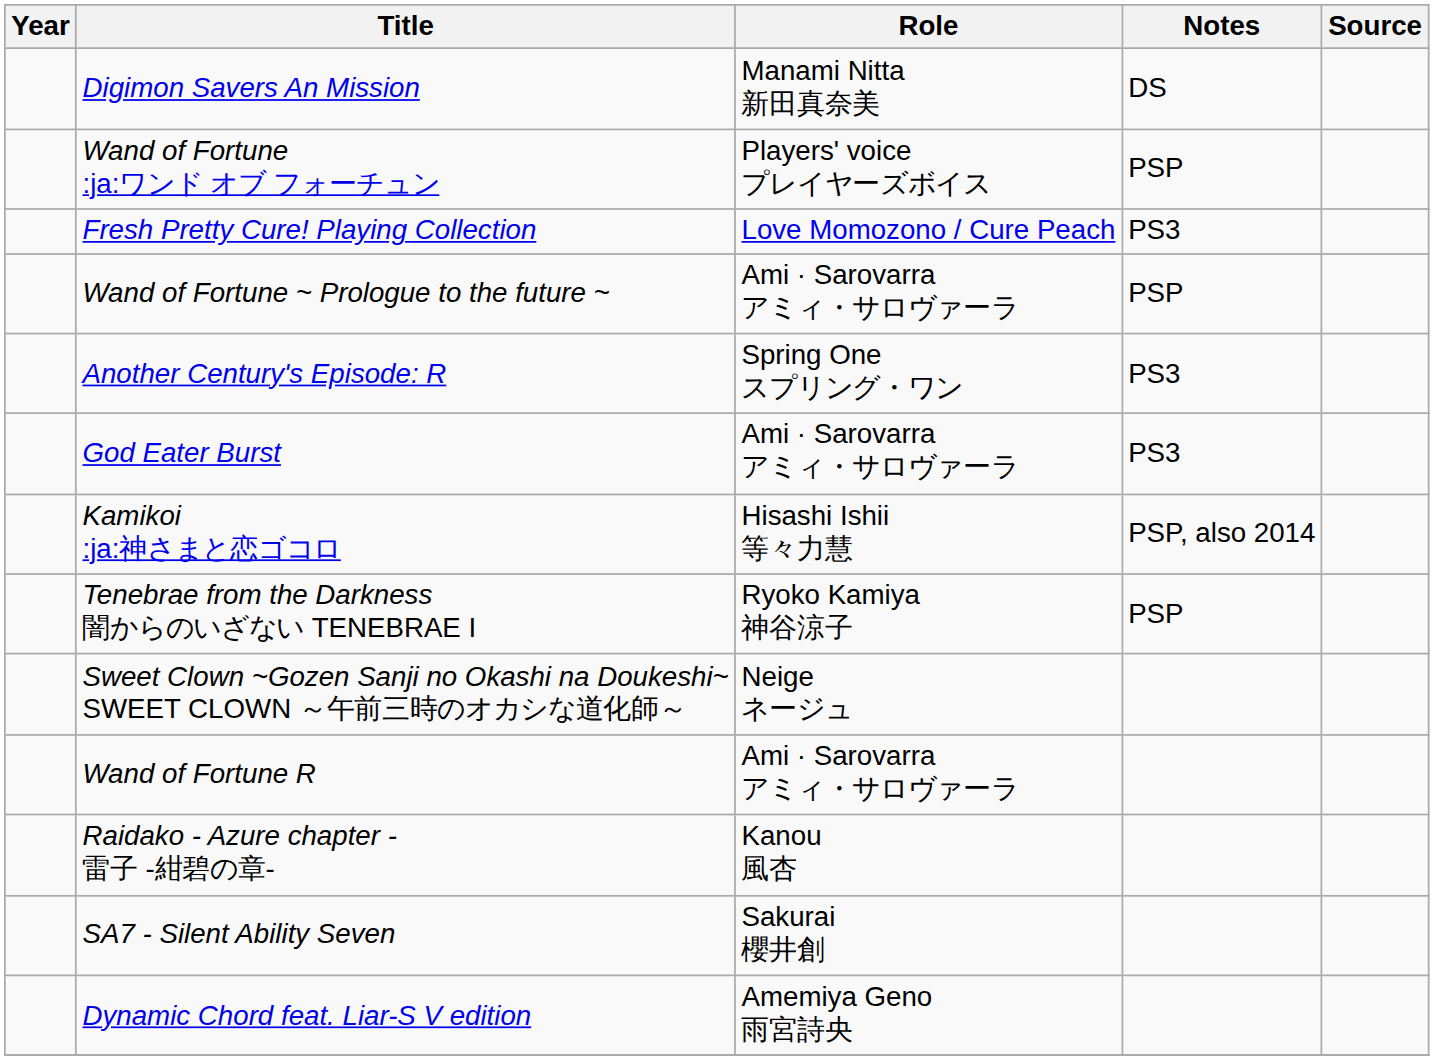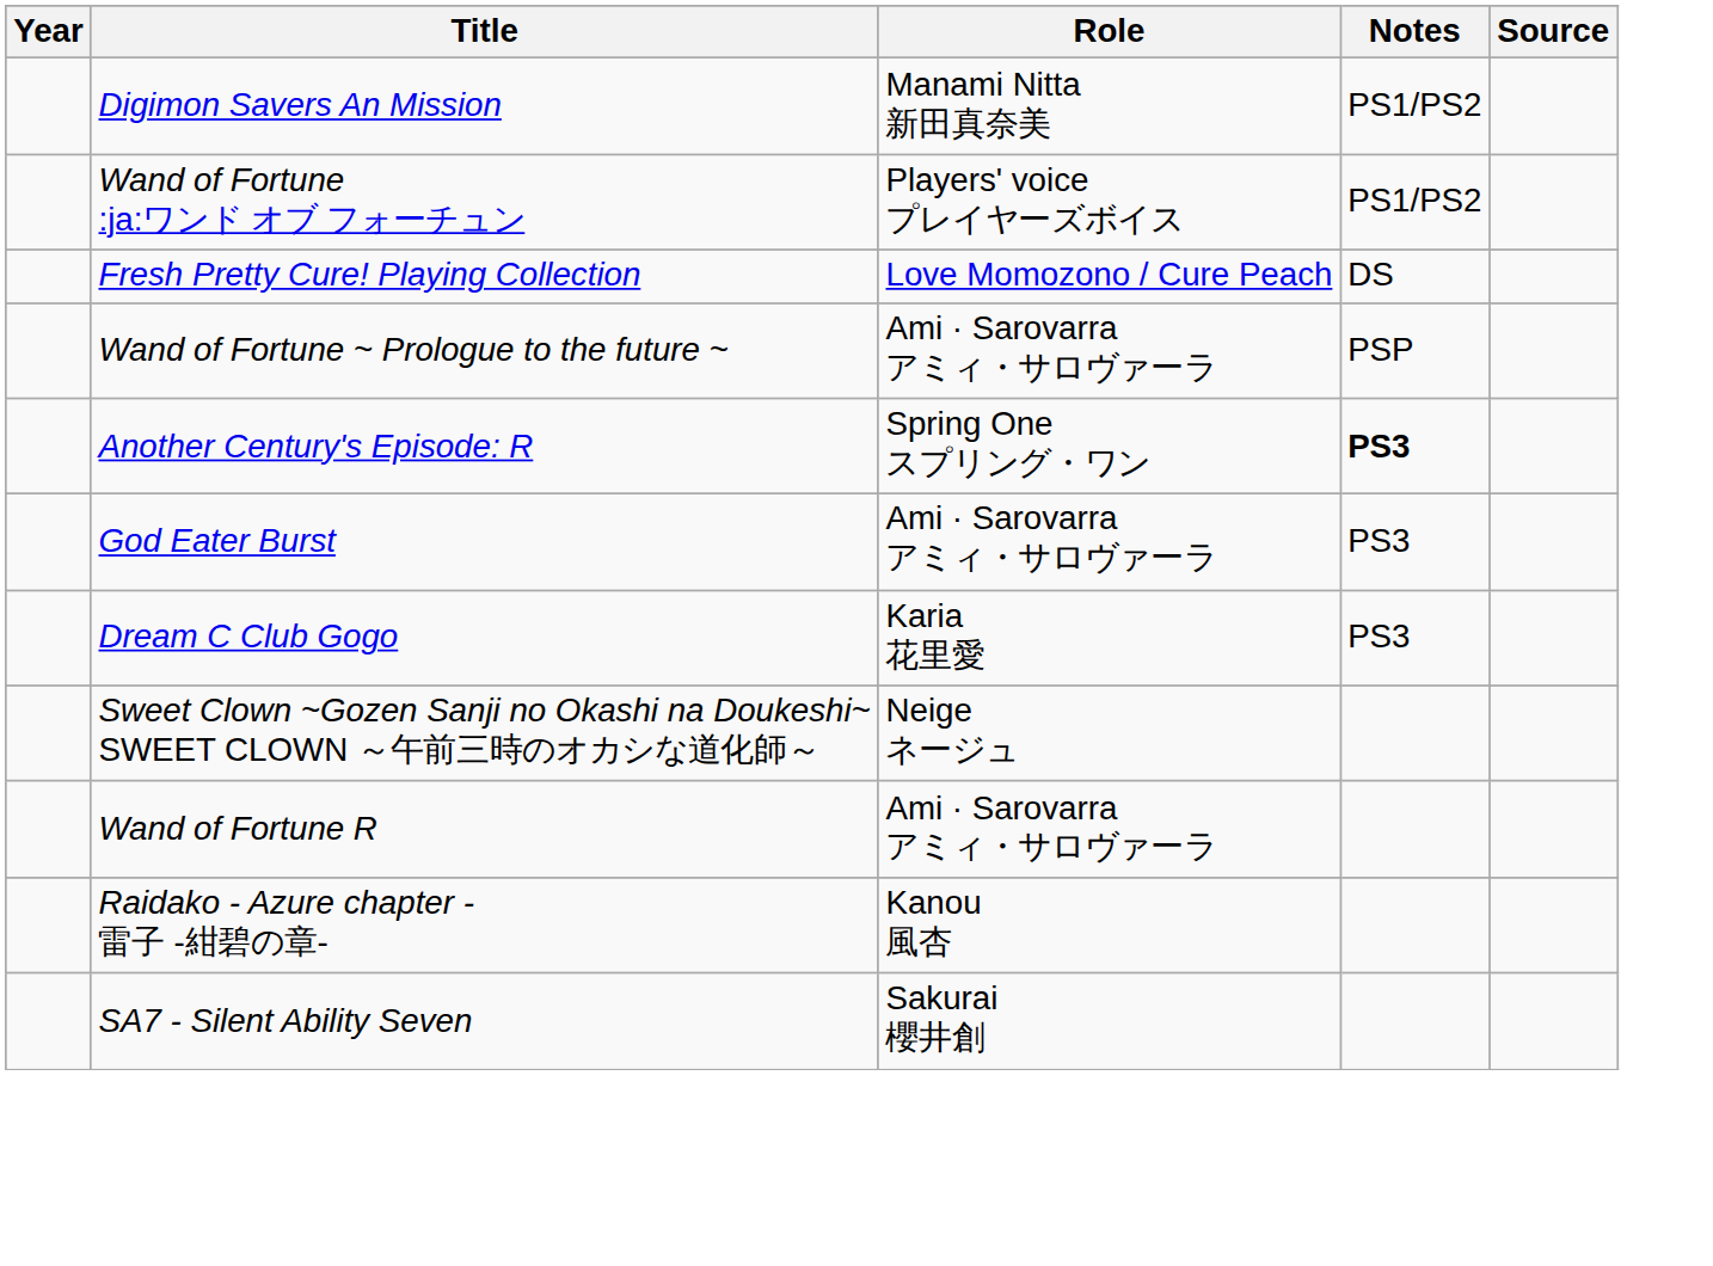 <table class="wikitable sortable plainrowheaders">
 <tr>
 <th>Year</th>
 <th>Title</th>
 <th>Role</th>
 <th class="unsortable">Notes</th>
 <th class="unsortable">Source</th>
 </tr>
 <tr>
 <td></td>
 <td><em><a href='#'>Digimon Savers An Mission</a></em></td>
 <td>Manami Nitta<br>新田真奈美</td>
-<td>DS</td>
+<td>PS1/PS2</td>
 <td></td>
 </tr>
 <tr>
 <td></td>
 <td><em>Wand of Fortune</em><br><a href='#'>:ja:ワンド オブ フォーチュン</a></td>
 <td>Players' voice<br>プレイヤーズボイス</td>
-<td>PSP</td>
+<td>PS1/PS2</td>
 <td></td>
 </tr>
 <tr>
 <td></td>
 <td><em><a href='#'>Fresh Pretty Cure! Playing Collection</a></em></td>
 <td><a href='#'>Love Momozono / Cure Peach</a></td>
-<td>PS3</td>
+<td>DS</td>
 <td></td>
 </tr>
 <tr>
 <td></td>
 <td><em>Wand of Fortune ~ Prologue to the future ~</em></td>
 <td>Ami · Sarovarra<br>アミィ・サロヴァーラ</td>
 <td>PSP</td>
 <td></td>
 </tr>
 <tr>
 <td></td>
 <td><em><a href='#'>Another Century's Episode: R</a></em></td>
 <td>Spring One<br>スプリング・ワン</td>
-<td>PS3</td>
+<td><strong>PS3</strong></td>
 <td></td>
 </tr>
 <tr>
 <td></td>
 <td><em><a href='#'>God Eater Burst</a></em></td>
 <td>Ami · Sarovarra<br>アミィ・サロヴァーラ</td>
 <td>PS3</td>
 <td></td>
 </tr>
 <tr>
 <td></td>
-<td><em>Kamikoi</em><br><a href='#'>:ja:神さまと恋ゴコロ</a></td>
-<td>Hisashi Ishii<br>等々力慧</td>
-<td>PSP, also 2014</td>
-<td></td>
-</tr>
-<tr>
-<td></td>
-<td><em>Tenebrae from the Darkness</em><br>闇からのいざない TENEBRAE I</td>
-<td>Ryoko Kamiya<br>神谷涼子</td>
-<td>PSP</td>
+<td><em><a href='#'>Dream C Club Gogo</a></em></td>
+<td>Karia<br>花里愛</td>
+<td>PS3</td>
 <td></td>
 </tr>
 <tr>
 <td></td>
 <td><em>Sweet Clown ~Gozen Sanji no Okashi na Doukeshi~</em><br>SWEET CLOWN ～午前三時のオカシな道化師～</td>
 <td>Neige<br>ネージュ</td>
 <td></td>
 <td></td>
 </tr>
 <tr>
 <td></td>
 <td><em>Wand of Fortune R</em></td>
 <td>Ami · Sarovarra<br>アミィ・サロヴァーラ</td>
 <td></td>
 <td></td>
 </tr>
 <tr>
 <td></td>
 <td><em>Raidako - Azure chapter -</em><br>雷子 -紺碧の章-</td>
 <td>Kanou<br>風杏</td>
 <td></td>
 <td></td>
 </tr>
 <tr>
 <td></td>
 <td><em>SA7 - Silent Ability Seven</em></td>
 <td>Sakurai<br>櫻井創</td>
 <td></td>
 <td></td>
 </tr>
 <tr>
-<td></td>
-<td><em><a href='#'>Dynamic Chord feat. Liar-S V edition</a></em></td>
-<td>Amemiya Geno<br>雨宮詩央</td>
-<td></td>
-<td></td>
-</tr>
-<tr>
 </tr>
 </table>
